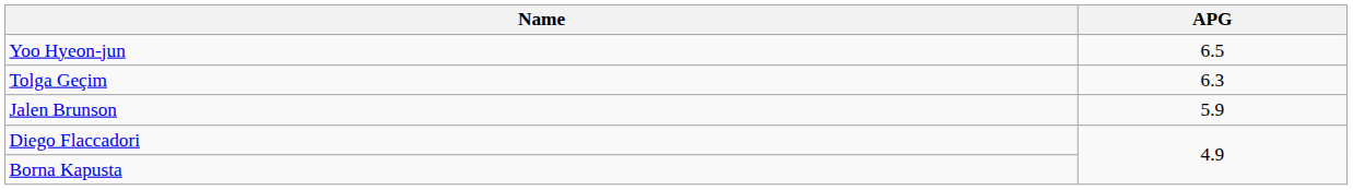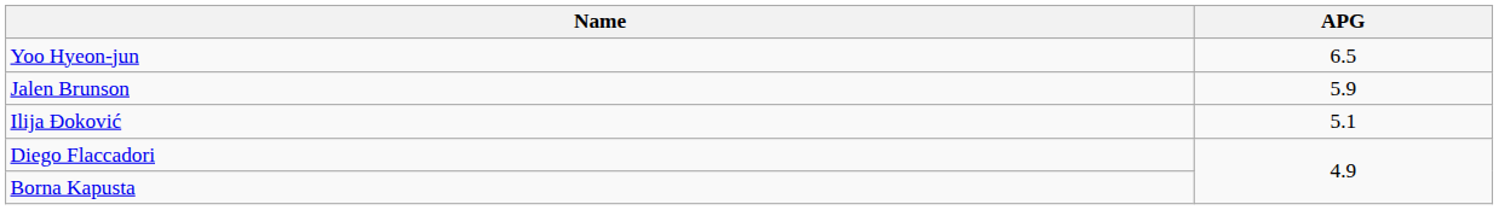 <table class=wikitable width="90%">
 <tr>
 <th width="80%">Name</th>
 <th width="20%">APG</th>
 </tr>
 <tr>
 <td> <a href='#'>Yoo Hyeon-jun</a></td>
 <td align=center>6.5</td>
 </tr>
 <tr>
-<td> <a href='#'>Tolga Geçim</a></td>
-<td align=center>6.3</td>
+<td> <a href='#'>Jalen Brunson</a></td>
+<td align=center>5.9</td>
 </tr>
 <tr>
-<td> <a href='#'>Jalen Brunson</a></td>
-<td align=center>5.9</td>
+<td> <a href='#'>Ilija Đoković</a></td>
+<td align=center>5.1</td>
 </tr>
 <tr>
 <td> <a href='#'>Diego Flaccadori</a></td>
 <td align=center rowspan=2>4.9</td>
 </tr>
 <tr>
 <td> <a href='#'>Borna Kapusta</a></td>
 </tr>
 </table>
